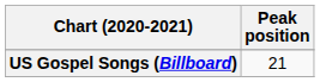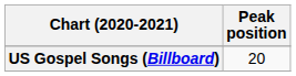 <table class="wikitable plainrowheaders" style="text-align:center">
 <tr>
 <th scope="col">Chart (2020-2021)</th>
 <th scope="col">Peak<br>position</th>
 </tr>
 <tr>
 </tr>
 <tr>
 <th scope="row">US Gospel Songs (<a href='#'><em>Billboard</em></a>)</th>
-<td>21</td>
+<td>20</td>
 </tr>
 <tr>
 </tr>
 </table>
